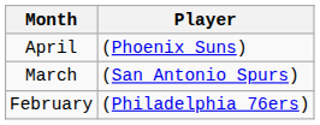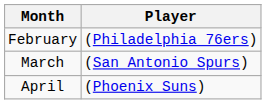 <table class="wikitable sortable">
 <tr>
 <th>Month</th>
 <th>Player</th>
 </tr>
 <tr>
-<td align=center>April</td>
-<td> (<a href='#'>Phoenix Suns</a>)</td>
+<td align=center>February</td>
+<td> (<a href='#'>Philadelphia 76ers</a>)</td>
 </tr>
 <tr>
 <td align=center>March</td>
 <td> (<a href='#'>San Antonio Spurs</a>)</td>
 </tr>
 <tr>
-<td align=center>February</td>
-<td> (<a href='#'>Philadelphia 76ers</a>)</td>
+<td align=center>April</td>
+<td> (<a href='#'>Phoenix Suns</a>)</td>
 </tr>
 </table>
